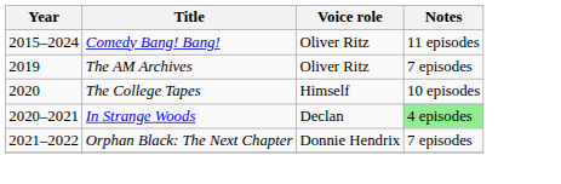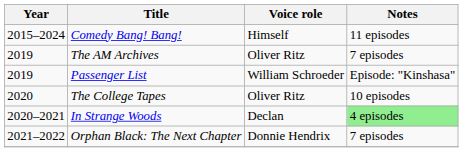 <table class="wikitable sortable">
 <tr>
 <th>Year</th>
 <th>Title</th>
 <th>Voice role</th>
 <th>Notes</th>
 </tr>
 <tr>
 <td>2015–2024</td>
 <td><em><a href='#'>Comedy Bang! Bang!</a></em></td>
-<td>Oliver Ritz</td>
+<td>Himself</td>
 <td>11 episodes</td>
 </tr>
 <tr>
 <td>2019</td>
 <td><em>The AM Archives</em></td>
 <td>Oliver Ritz</td>
 <td>7 episodes</td>
 </tr>
 <tr>
+<td>2019</td>
+<td><em><a href='#'>Passenger List</a></em></td>
+<td>William Schroeder</td>
+<td>Episode: "Kinshasa"</td>
+</tr>
+<tr>
 <td>2020</td>
 <td><em>The College Tapes</em></td>
-<td>Himself</td>
+<td>Oliver Ritz</td>
 <td>10 episodes</td>
 </tr>
 <tr>
 <td>2020–2021</td>
 <td><em><a href='#'>In Strange Woods</a></em></td>
 <td>Declan</td>
 <td style="background: lightgreen;">4 episodes</td>
 </tr>
 <tr>
 <td>2021–2022</td>
 <td><em>Orphan Black: The Next Chapter</em></td>
 <td>Donnie Hendrix</td>
 <td>7 episodes</td>
 </tr>
 <tr>
 </tr>
 </table>
